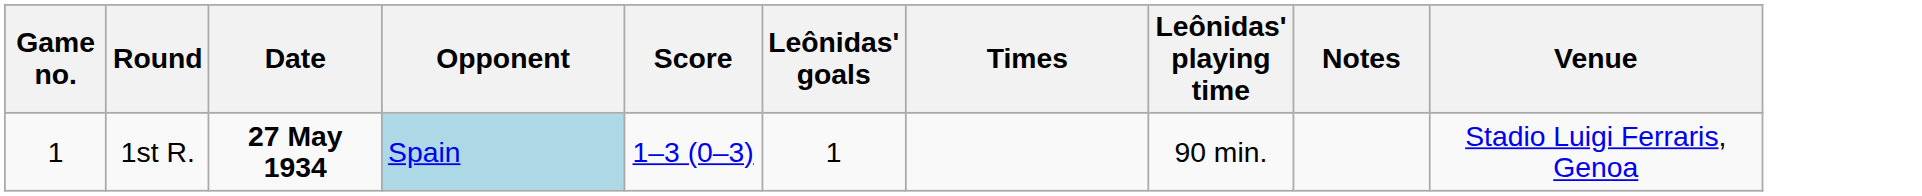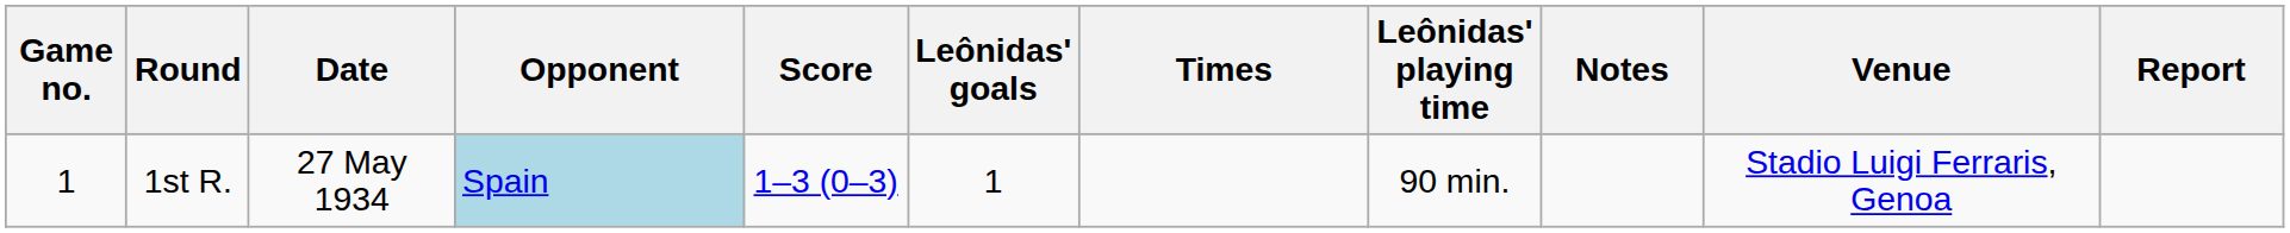 <table class="wikitable" style="text-align: center;">
 <tr>
 <th width=50>Game no.</th>
 <th width=50>Round</th>
 <th width=90>Date</th>
 <th width=130>Opponent</th>
 <th width=70>Score</th>
 <th width=20>Leônidas' goals</th>
 <th width=130>Times</th>
 <th width=70>Leônidas' playing time</th>
 <th width=70>Notes</th>
 <th width=180>Venue</th>
+<th width=80>Report</th>
 </tr>
 <tr>
 <td>1</td>
 <td>1st R.</td>
-<td><strong>27 May 1934</strong></td>
+<td>27 May 1934</td>
 <td align=left style="background: lightblue;"> <a href='#'>Spain</a></td>
 <td><a href='#'>1–3 (0–3)</a></td>
 <td>1</td>
 <td align=left></td>
 <td>90 min.</td>
 <td></td>
 <td><a href='#'>Stadio Luigi Ferraris</a>, <a href='#'>Genoa</a></td>
+<td></td>
 </tr>
 </table>
